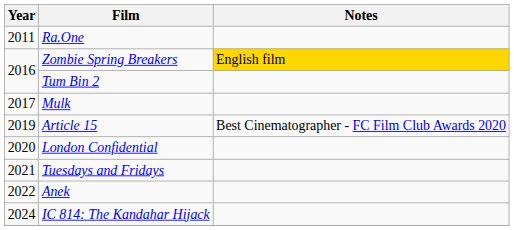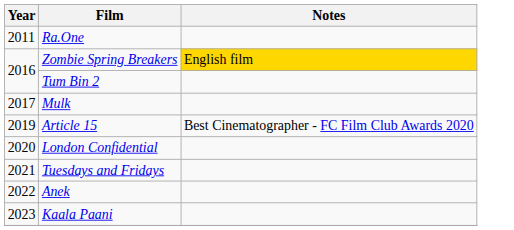 <table class="wikitable">
 <tr>
 <th>Year</th>
 <th>Film</th>
 <th>Notes</th>
 </tr>
 <tr>
 <td>2011</td>
 <td><em><a href='#'>Ra.One</a></em></td>
 <td></td>
 </tr>
 <tr>
 <td rowspan="2">2016</td>
 <td><em><a href='#'>Zombie Spring Breakers</a></em></td>
 <td style="background: gold;">English film</td>
 </tr>
 <tr>
 <td><em><a href='#'>Tum Bin 2</a></em></td>
 <td></td>
 </tr>
 <tr>
 <td>2017</td>
 <td><a href='#'><em>Mulk</em></a></td>
 <td></td>
 </tr>
 <tr>
 <td>2019</td>
 <td><a href='#'><em>Article 15</em></a></td>
 <td>Best Cinematographer - <a href='#'>FC Film Club Awards 2020</a></td>
 </tr>
 <tr>
 <td>2020</td>
 <td><em><a href='#'>London Confidential</a></em></td>
 <td></td>
 </tr>
 <tr>
 <td>2021</td>
 <td><em><a href='#'>Tuesdays and Fridays</a></em></td>
 <td></td>
 </tr>
 <tr>
 <td>2022</td>
 <td><em><a href='#'>Anek</a></em></td>
 <td></td>
 </tr>
 <tr>
-<td>2024</td>
-<td><em><a href='#'>IC 814: The Kandahar Hijack</a></em></td>
+<td>2023</td>
+<td><em><a href='#'>Kaala Paani</a></em></td>
 <td></td>
 </tr>
 <tr>
 </tr>
 </table>
